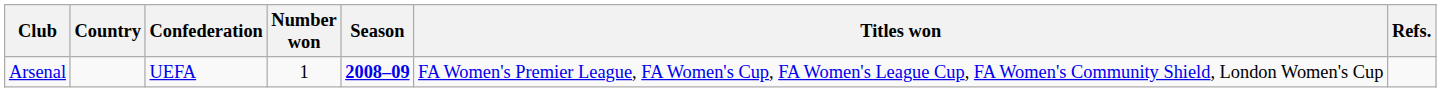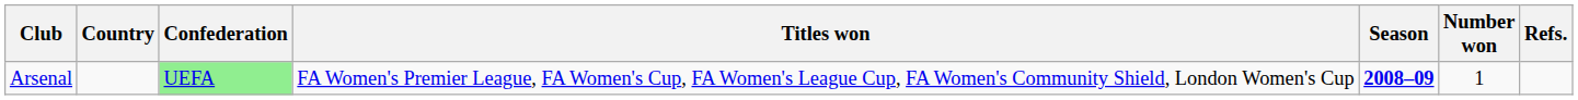 <table class="wikitable sortable" style="font-size:95%; text-align:left;">
 <tr>
 <th>Club</th>
 <th>Country</th>
 <th>Confederation</th>
+<th>Titles won</th>
+<th>Season</th>
 <th>Number<br>won</th>
-<th>Season</th>
-<th>Titles won</th>
 <th>Refs.</th>
 </tr>
 <tr>
 <td><a href='#'>Arsenal</a></td>
 <td></td>
-<td><a href='#'>UEFA</a></td>
+<td style="background: lightgreen;"><a href='#'>UEFA</a></td>
+<td><a href='#'>FA Women's Premier League</a>, <a href='#'>FA Women's Cup</a>, <a href='#'>FA Women's League Cup</a>, <a href='#'>FA Women's Community Shield</a>, London Women's Cup</td>
+<td><strong><a href='#'>2008–09</a></strong></td>
 <td style="text-align:center">1</td>
-<td><strong><a href='#'>2008–09</a></strong></td>
-<td><a href='#'>FA Women's Premier League</a>, <a href='#'>FA Women's Cup</a>, <a href='#'>FA Women's League Cup</a>, <a href='#'>FA Women's Community Shield</a>, London Women's Cup</td>
 <td></td>
 </tr>
 </table>
